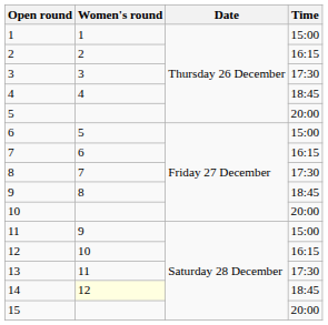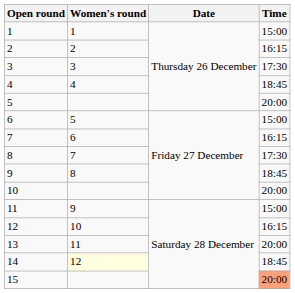 <table class="wikitable">
 <tr>
 <th>Open round</th>
 <th>Women's round</th>
 <th>Date</th>
 <th>Time</th>
 </tr>
 <tr>
 <td>1</td>
 <td>1</td>
 <td rowspan="5">Thursday 26 December</td>
 <td>15:00</td>
 </tr>
 <tr>
 <td>2</td>
 <td>2</td>
 <td>16:15</td>
 </tr>
 <tr>
 <td>3</td>
 <td>3</td>
 <td>17:30</td>
 </tr>
 <tr>
 <td>4</td>
 <td>4</td>
 <td>18:45</td>
 </tr>
 <tr>
 <td>5</td>
 <td></td>
 <td>20:00</td>
 </tr>
 <tr>
 <td>6</td>
 <td>5</td>
 <td rowspan="5">Friday 27 December</td>
 <td>15:00</td>
 </tr>
 <tr>
 <td>7</td>
 <td>6</td>
 <td>16:15</td>
 </tr>
 <tr>
 <td>8</td>
 <td>7</td>
 <td>17:30</td>
 </tr>
 <tr>
 <td>9</td>
 <td>8</td>
 <td>18:45</td>
 </tr>
 <tr>
 <td>10</td>
 <td></td>
 <td>20:00</td>
 </tr>
 <tr>
 <td>11</td>
 <td>9</td>
 <td rowspan="5">Saturday 28 December</td>
 <td>15:00</td>
 </tr>
 <tr>
 <td>12</td>
 <td>10</td>
 <td>16:15</td>
 </tr>
 <tr>
 <td>13</td>
 <td>11</td>
-<td>17:30</td>
+<td>20:00</td>
 </tr>
 <tr>
 <td>14</td>
 <td style="background: lightyellow;">12</td>
 <td>18:45</td>
 </tr>
 <tr>
 <td>15</td>
 <td></td>
-<td>20:00</td>
+<td style="background: lightsalmon;">20:00</td>
 </tr>
 </table>
